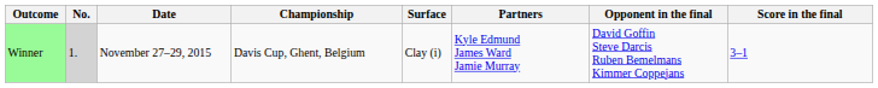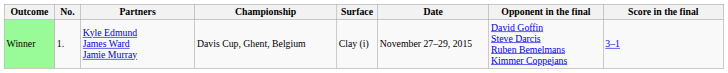 <table class="sortable wikitable">
 <tr>
 <th width=75>Outcome</th>
 <th width=35>No.</th>
-<th width=175>Date</th>
+<th width=180>Partners</th>
 <th width=225>Championship</th>
 <th width=60>Surface</th>
-<th width=180>Partners</th>
+<th width=175>Date</th>
 <th width=180>Opponent in the final</th>
 <th width=190>Score in the final</th>
 </tr>
 <tr>
 <td bgcolor=98FB98>Winner</td>
-<td style="background: lightgrey;">1.</td>
-<td>November 27–29, 2015</td>
+<td>1.</td>
+<td> <a href='#'>Kyle Edmund</a> <br> <a href='#'>James Ward</a> <br> <a href='#'>Jamie Murray</a></td>
 <td>Davis Cup, Ghent, Belgium</td>
 <td>Clay (i)</td>
-<td> <a href='#'>Kyle Edmund</a> <br> <a href='#'>James Ward</a> <br> <a href='#'>Jamie Murray</a></td>
+<td>November 27–29, 2015</td>
 <td> <a href='#'>David Goffin</a> <br>  <a href='#'>Steve Darcis</a> <br>  <a href='#'>Ruben Bemelmans</a> <br>  <a href='#'>Kimmer Coppejans</a></td>
 <td><a href='#'>3–1</a></td>
 </tr>
 </table>
